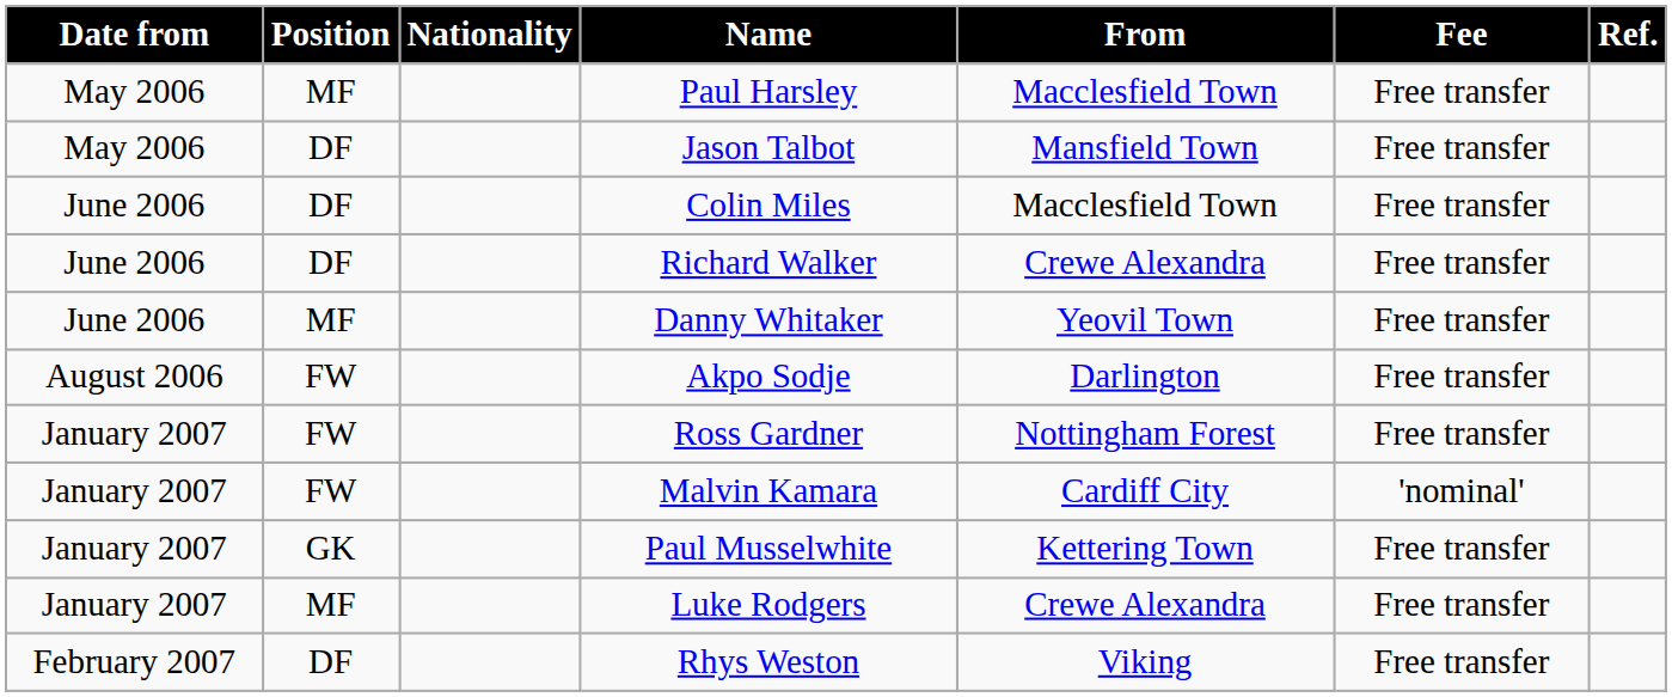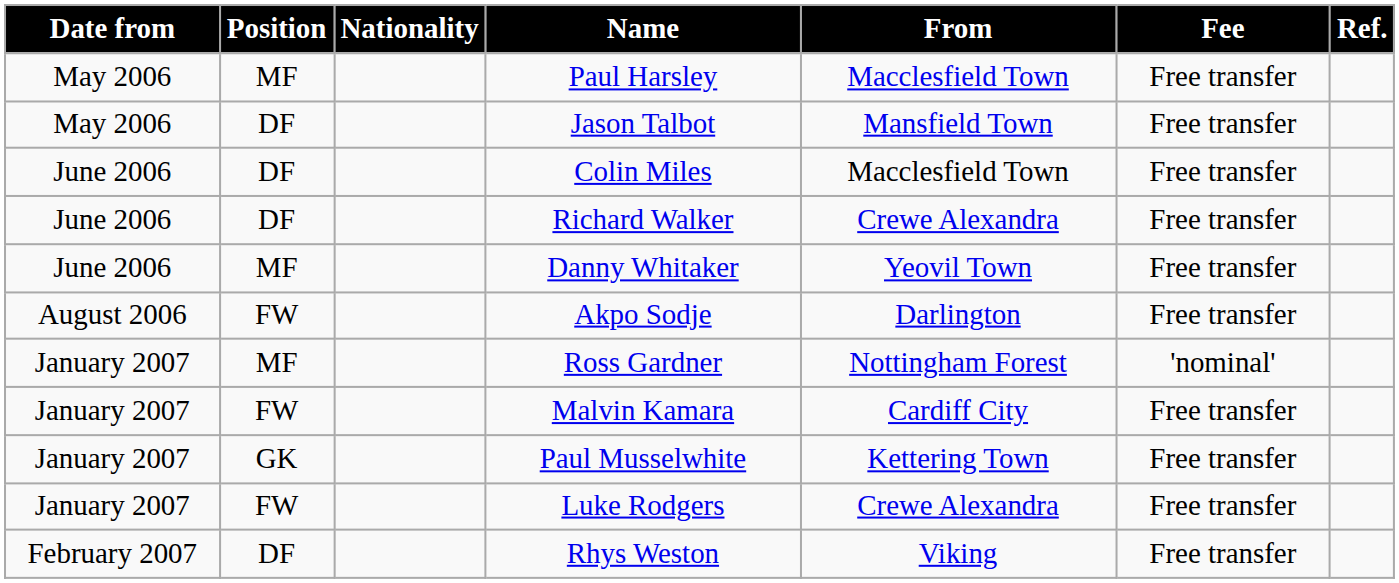 <table class="wikitable" style="text-align:center; font-size:90%; ">
 <tr>
 <th style="background:#000000; color:white; width:100px;">Date from</th>
 <th style="background:#000000; color:white; width:50px;">Position</th>
 <th style="background:#000000; color:white; width:50px;">Nationality</th>
 <th style="background:#000000; color:white; width:150px;">Name</th>
 <th style="background:#000000; color:white; width:150px;">From</th>
 <th style="background:#000000; color:white; width:100px;">Fee</th>
 <th style="background:#000000; color:white; width:25px;">Ref.</th>
 </tr>
 <tr>
 <td>May 2006</td>
 <td>MF</td>
 <td></td>
 <td><a href='#'>Paul Harsley</a></td>
 <td><a href='#'>Macclesfield Town</a></td>
 <td>Free transfer</td>
 <td></td>
 </tr>
 <tr>
 <td>May 2006</td>
 <td>DF</td>
 <td></td>
 <td><a href='#'>Jason Talbot</a></td>
 <td><a href='#'>Mansfield Town</a></td>
 <td>Free transfer</td>
 <td></td>
 </tr>
 <tr>
 <td>June 2006</td>
 <td>DF</td>
 <td></td>
 <td><a href='#'>Colin Miles</a></td>
 <td>Macclesfield Town</td>
 <td>Free transfer</td>
 <td></td>
 </tr>
 <tr>
 <td>June 2006</td>
 <td>DF</td>
 <td></td>
 <td><a href='#'>Richard Walker</a></td>
 <td><a href='#'>Crewe Alexandra</a></td>
 <td>Free transfer</td>
 <td></td>
 </tr>
 <tr>
 <td>June 2006</td>
 <td>MF</td>
 <td></td>
 <td><a href='#'>Danny Whitaker</a></td>
 <td><a href='#'>Yeovil Town</a></td>
 <td>Free transfer</td>
 <td></td>
 </tr>
 <tr>
 <td>August 2006</td>
 <td>FW</td>
 <td></td>
 <td><a href='#'>Akpo Sodje</a></td>
 <td><a href='#'>Darlington</a></td>
 <td>Free transfer</td>
 <td></td>
 </tr>
 <tr>
 <td>January 2007</td>
-<td>FW</td>
+<td>MF</td>
 <td></td>
 <td><a href='#'>Ross Gardner</a></td>
 <td><a href='#'>Nottingham Forest</a></td>
-<td>Free transfer</td>
+<td>'nominal'</td>
 <td></td>
 </tr>
 <tr>
 <td>January 2007</td>
 <td>FW</td>
 <td></td>
 <td><a href='#'>Malvin Kamara</a></td>
 <td><a href='#'>Cardiff City</a></td>
-<td>'nominal'</td>
+<td>Free transfer</td>
 <td></td>
 </tr>
 <tr>
 <td>January 2007</td>
 <td>GK</td>
 <td></td>
 <td><a href='#'>Paul Musselwhite</a></td>
 <td><a href='#'>Kettering Town</a></td>
 <td>Free transfer</td>
 <td></td>
 </tr>
 <tr>
 <td>January 2007</td>
-<td>MF</td>
+<td>FW</td>
 <td></td>
 <td><a href='#'>Luke Rodgers</a></td>
 <td><a href='#'>Crewe Alexandra</a></td>
 <td>Free transfer</td>
 <td></td>
 </tr>
 <tr>
 <td>February 2007</td>
 <td>DF</td>
 <td></td>
 <td><a href='#'>Rhys Weston</a></td>
 <td> <a href='#'>Viking</a></td>
 <td>Free transfer</td>
 <td></td>
 </tr>
 </table>
